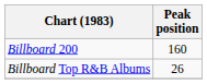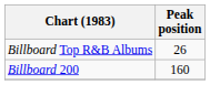 <table class="wikitable">
 <tr>
 <th>Chart (1983)</th>
 <th>Peak<br>position</th>
 </tr>
 <tr>
+<td><em>Billboard</em> <a href='#'>Top R&B Albums</a></td>
+<td align=center>26</td>
+</tr>
+<tr>
 <td><a href='#'><em>Billboard</em> 200</a></td>
 <td align=center>160</td>
 </tr>
 <tr>
-<td><em>Billboard</em> <a href='#'>Top R&B Albums</a></td>
-<td align=center>26</td>
-</tr>
-<tr>
 </tr>
 </table>
